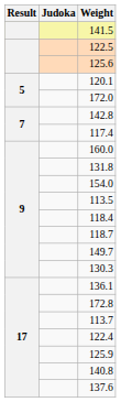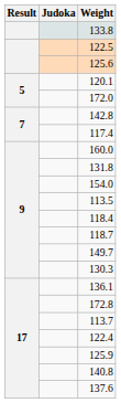 <table class="wikitable sortable">
 <tr>
 <th>Result</th>
 <th>Judoka</th>
 <th>Weight</th>
 </tr>
-<tr bgcolor=F7F6A8>
+<tr bgcolor=DCE5E5>
 <th></th>
 <td></td>
-<td align=right>141.5</td>
+<td align=right>133.8</td>
 </tr>
 <tr bgcolor=FFDAB9>
 <th rowspan=2></th>
 <td></td>
 <td align=right>122.5</td>
 </tr>
 <tr bgcolor=FFDAB9>
 <td></td>
 <td align=right>125.6</td>
 </tr>
 <tr>
 <th rowspan=2>5</th>
 <td></td>
 <td align=right>120.1</td>
 </tr>
 <tr>
 <td></td>
 <td align=right>172.0</td>
 </tr>
 <tr>
 <th rowspan=2>7</th>
 <td></td>
 <td align=right>142.8</td>
 </tr>
 <tr>
 <td></td>
 <td align=right>117.4</td>
 </tr>
 <tr>
 <th rowspan=8>9</th>
 <td></td>
 <td align=right>160.0</td>
 </tr>
 <tr>
 <td></td>
 <td align=right>131.8</td>
 </tr>
 <tr>
 <td></td>
 <td align=right>154.0</td>
 </tr>
 <tr>
 <td></td>
 <td align=right>113.5</td>
 </tr>
 <tr>
 <td></td>
 <td align=right>118.4</td>
 </tr>
 <tr>
 <td></td>
 <td align=right>118.7</td>
 </tr>
 <tr>
 <td></td>
 <td align=right>149.7</td>
 </tr>
 <tr>
 <td></td>
 <td align=right>130.3</td>
 </tr>
 <tr>
 <th rowspan=7>17</th>
 <td></td>
 <td align=right>136.1</td>
 </tr>
 <tr>
 <td></td>
 <td align=right>172.8</td>
 </tr>
 <tr>
 <td></td>
 <td align=right>113.7</td>
 </tr>
 <tr>
 <td></td>
 <td align=right>122.4</td>
 </tr>
 <tr>
 <td></td>
 <td align=right>125.9</td>
 </tr>
 <tr>
 <td></td>
 <td align=right>140.8</td>
 </tr>
 <tr>
 <td></td>
 <td align=right>137.6</td>
 </tr>
 </table>
